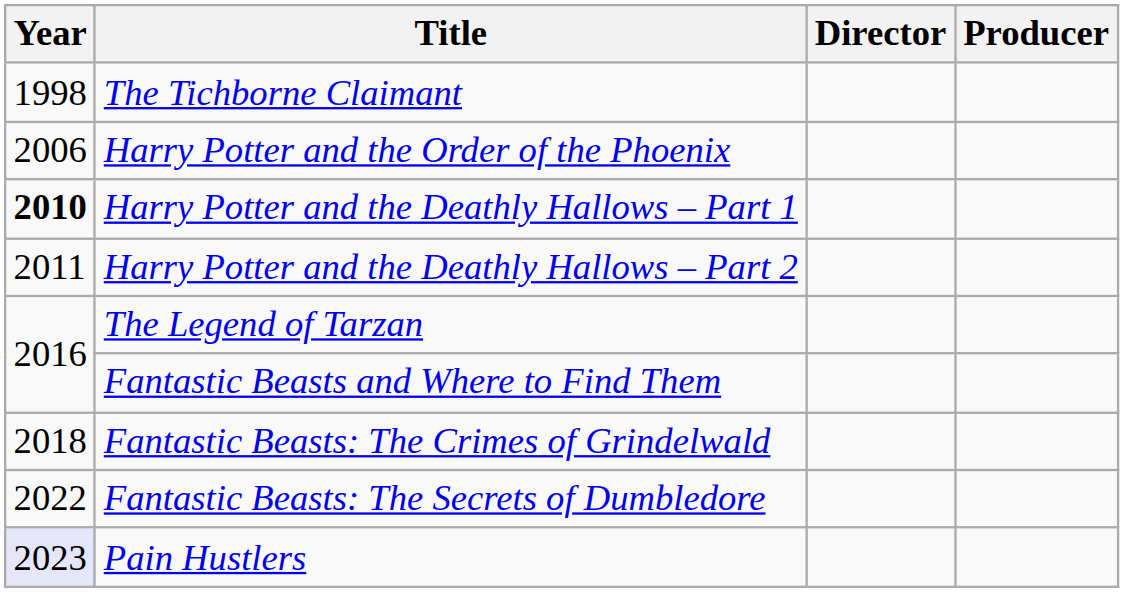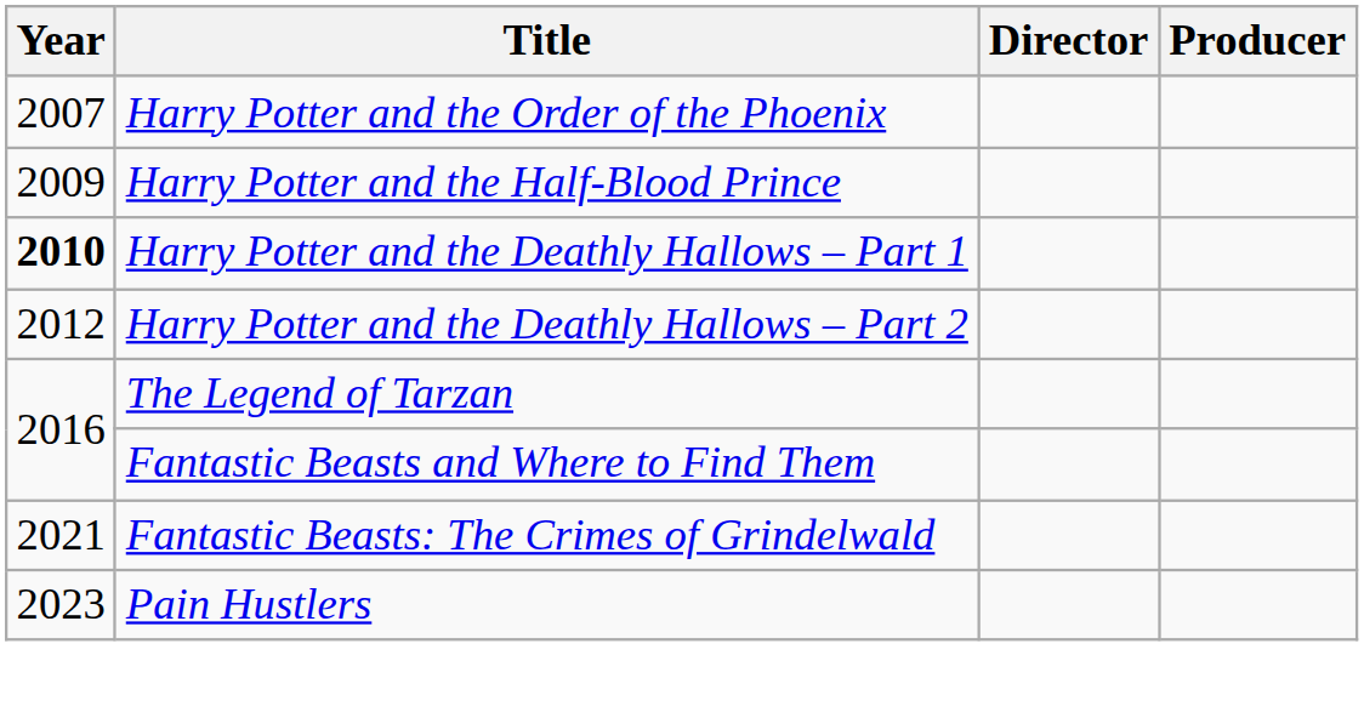 <table class="wikitable">
 <tr>
 <th>Year</th>
 <th>Title</th>
 <th>Director</th>
 <th>Producer</th>
 </tr>
 <tr>
-<td>1998</td>
-<td><em><a href='#'>The Tichborne Claimant</a></em></td>
+<td>2007</td>
+<td><em><a href='#'>Harry Potter and the Order of the Phoenix</a></em></td>
 <td></td>
 <td></td>
 </tr>
 <tr>
-<td>2006</td>
-<td><em><a href='#'>Harry Potter and the Order of the Phoenix</a></em></td>
+<td>2009</td>
+<td><em><a href='#'>Harry Potter and the Half-Blood Prince</a></em></td>
 <td></td>
 <td></td>
 </tr>
 <tr>
 <td><strong>2010</strong></td>
 <td><em><a href='#'>Harry Potter and the Deathly Hallows – Part 1</a></em></td>
 <td></td>
 <td></td>
 </tr>
 <tr>
-<td>2011</td>
+<td>2012</td>
 <td><em><a href='#'>Harry Potter and the Deathly Hallows – Part 2</a></em></td>
 <td></td>
 <td></td>
 </tr>
 <tr>
 <td scope="row" rowspan="2">2016</td>
 <td><em><a href='#'>The Legend of Tarzan</a></em></td>
 <td></td>
 <td></td>
 </tr>
 <tr>
 <td><em><a href='#'>Fantastic Beasts and Where to Find Them</a></em></td>
 <td></td>
 <td></td>
 </tr>
 <tr>
-<td>2018</td>
+<td>2021</td>
 <td><em><a href='#'>Fantastic Beasts: The Crimes of Grindelwald</a></em></td>
 <td></td>
 <td></td>
 </tr>
 <tr>
-<td>2022</td>
-<td><em><a href='#'>Fantastic Beasts: The Secrets of Dumbledore</a></em></td>
-<td></td>
-<td></td>
-</tr>
-<tr>
-<td style="background: lavender;">2023</td>
+<td>2023</td>
 <td><em><a href='#'>Pain Hustlers</a></em></td>
 <td></td>
 <td></td>
 </tr>
 </table>
